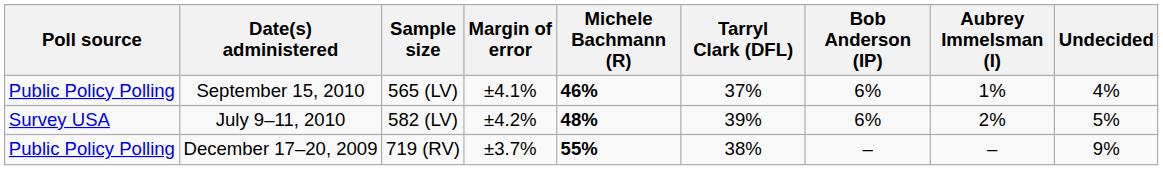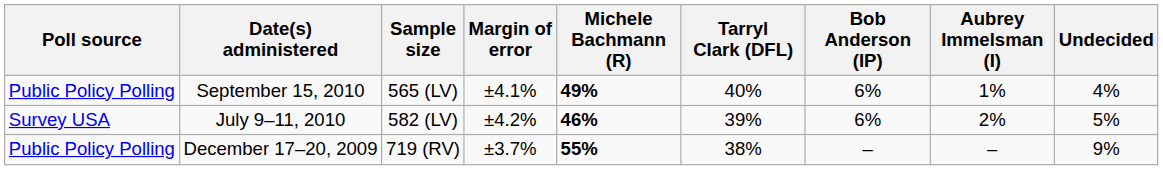 <table class="wikitable">
 <tr>
 <th>Poll source</th>
 <th>Date(s)<br>administered</th>
 <th>Sample<br>size</th>
 <th>Margin of <br>error</th>
 <th style="width:100px;">Michele<br>Bachmann (R)</th>
 <th style="width:100px;">Tarryl<br>Clark (DFL)</th>
 <th style="width:100px;">Bob<br>Anderson (IP)</th>
 <th style="width:100px;">Aubrey<br>Immelsman (I)</th>
 <th>Undecided</th>
 </tr>
 <tr>
 <td><a href='#'>Public Policy Polling</a></td>
 <td align=center>September 15, 2010</td>
 <td align=center>565 (LV)</td>
 <td align=center>±4.1%</td>
-<td><strong>46%</strong></td>
-<td align=center>37%</td>
+<td><strong>49%</strong></td>
+<td align=center>40%</td>
 <td align=center>6%</td>
 <td align=center>1%</td>
 <td align=center>4%</td>
 </tr>
 <tr>
 <td><a href='#'>Survey USA</a></td>
 <td align=center>July 9–11, 2010</td>
 <td align=center>582 (LV)</td>
 <td align=center>±4.2%</td>
-<td><strong>48%</strong></td>
+<td><strong>46%</strong></td>
 <td align=center>39%</td>
 <td align=center>6%</td>
 <td align=center>2%</td>
 <td align=center>5%</td>
 </tr>
 <tr>
 <td><a href='#'>Public Policy Polling</a></td>
 <td align=center>December 17–20, 2009</td>
 <td align=center>719 (RV)</td>
 <td align=center>±3.7%</td>
 <td><strong>55%</strong></td>
 <td align=center>38%</td>
 <td align=center>–</td>
 <td align=center>–</td>
 <td align=center>9%</td>
 </tr>
 </table>
